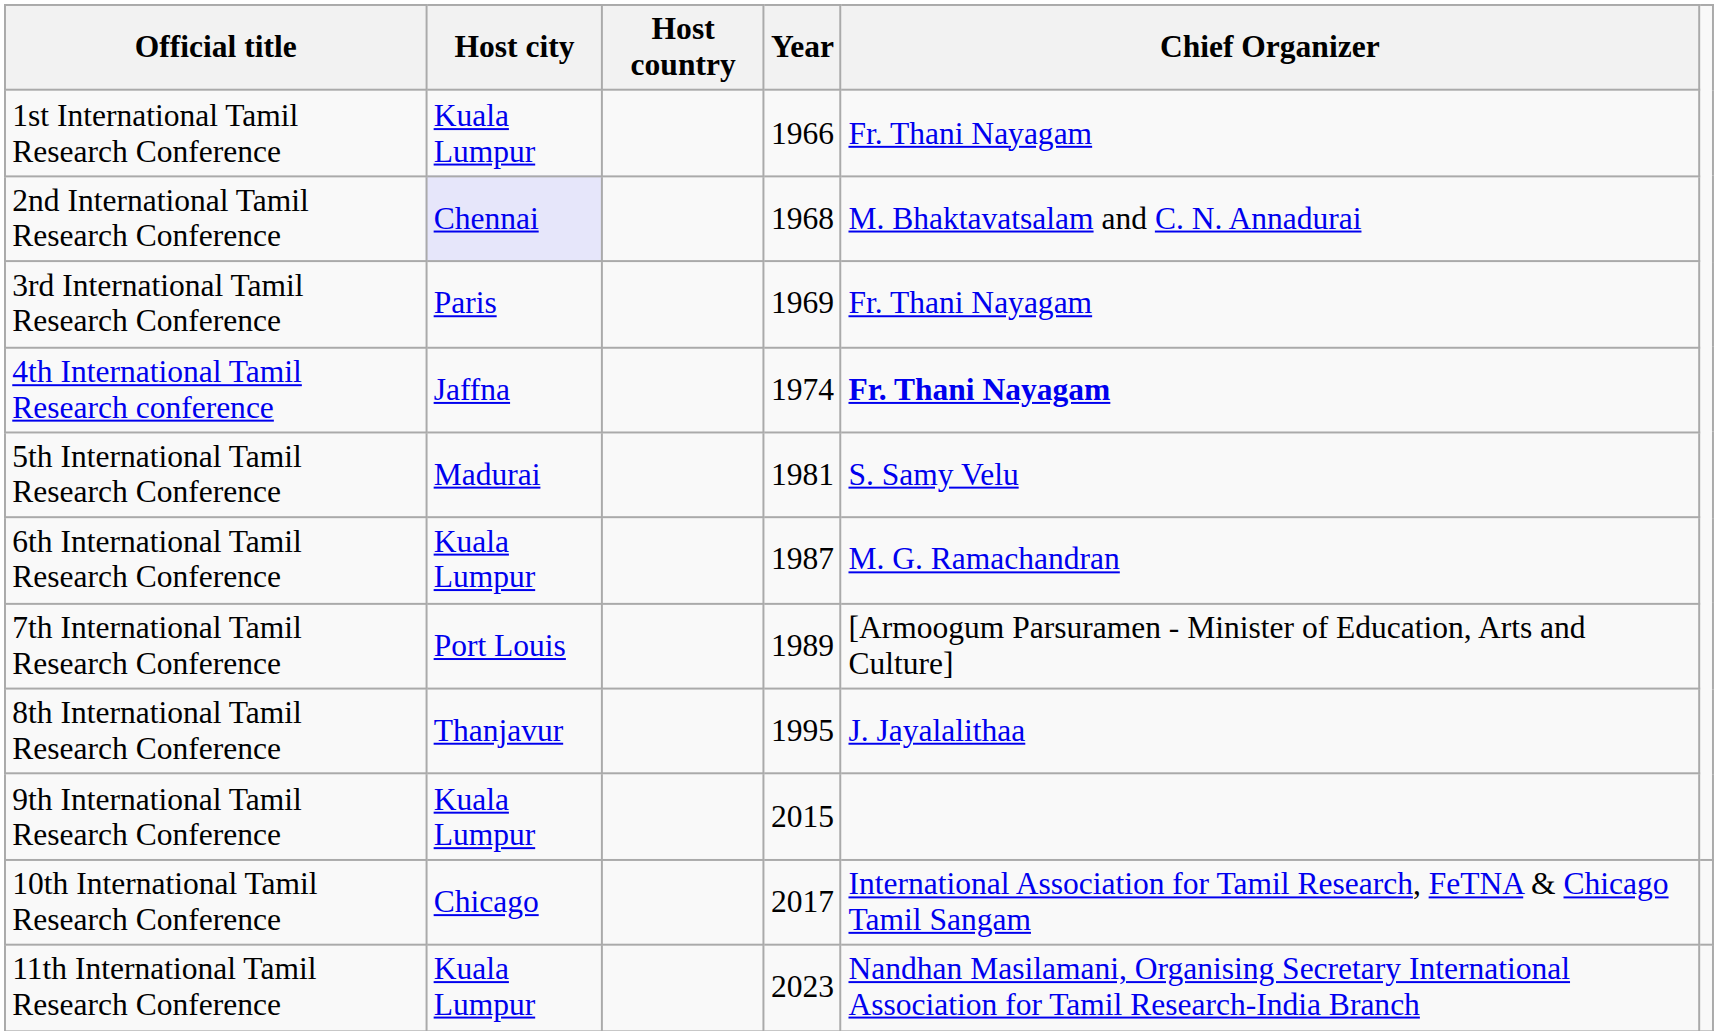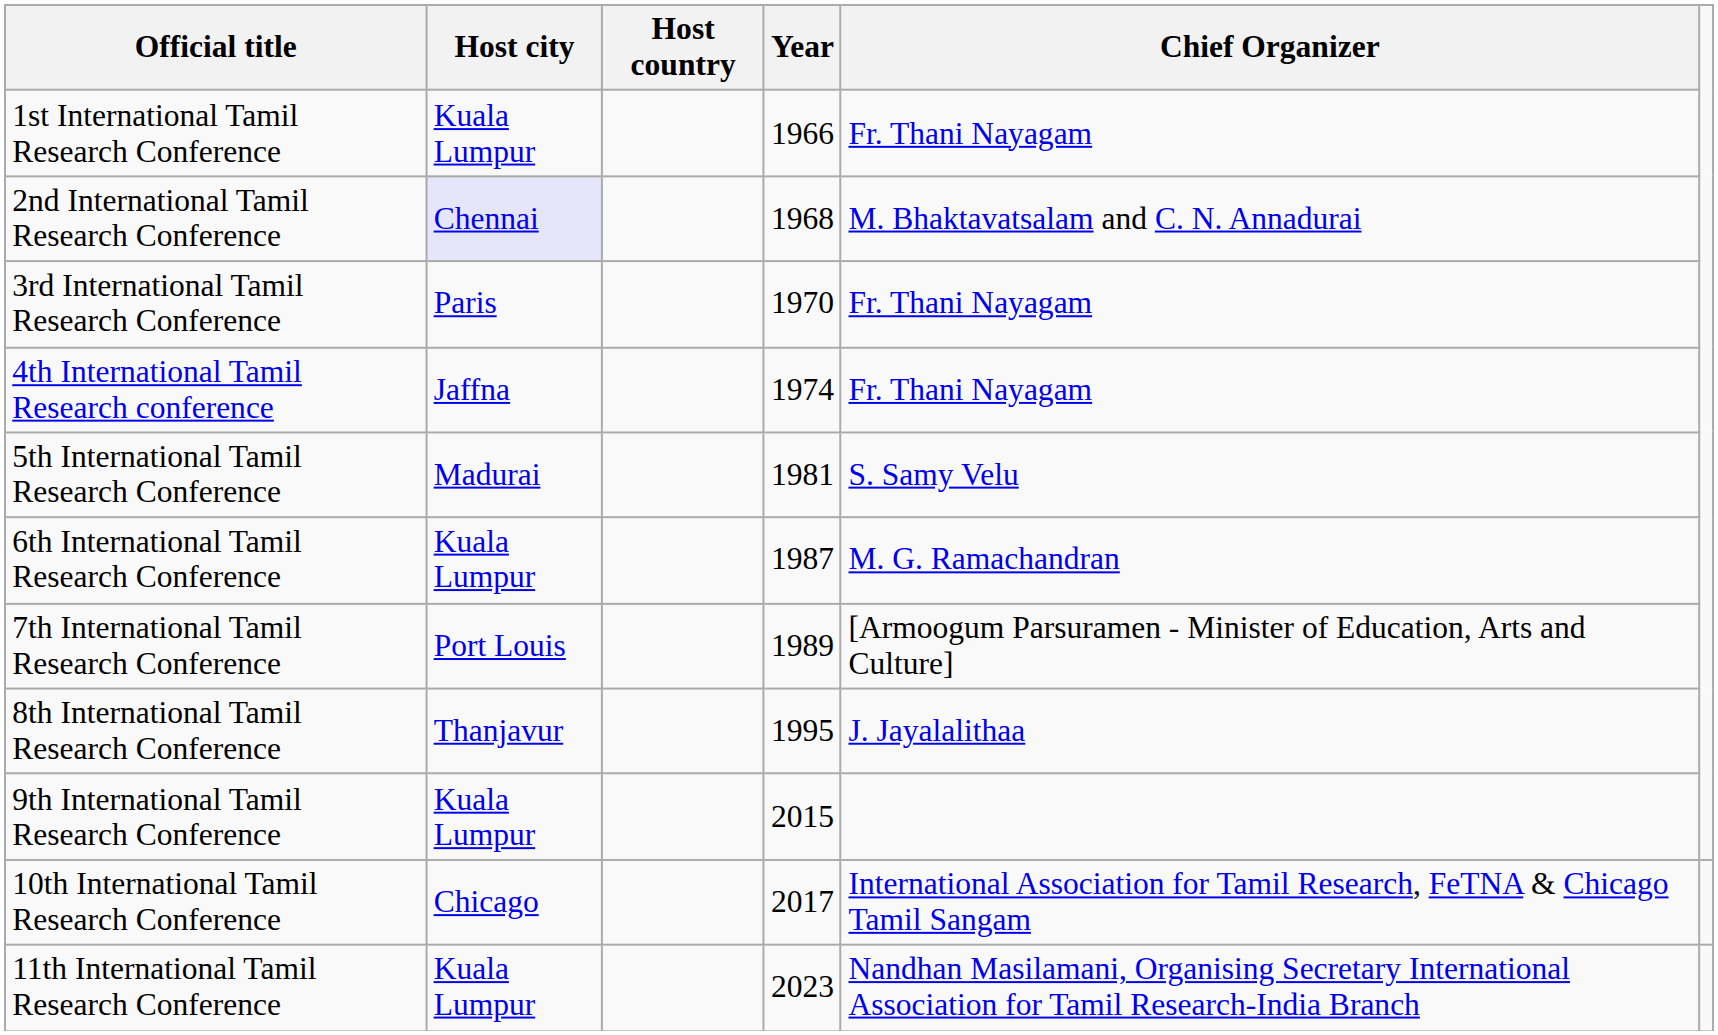 <table class="wikitable">
 <tr>
 <th>Official title</th>
 <th>Host city</th>
 <th>Host country</th>
 <th>Year</th>
 <th>Chief Organizer</th>
 </tr>
 <tr>
 <td>1st International Tamil Research Conference</td>
 <td><a href='#'>Kuala Lumpur</a></td>
 <td></td>
 <td>1966</td>
 <td><a href='#'>Fr. Thani Nayagam</a></td>
 </tr>
 <tr>
 <td>2nd International Tamil Research Conference</td>
 <td style="background: lavender;"><a href='#'>Chennai</a></td>
 <td></td>
 <td>1968</td>
 <td><a href='#'>M. Bhaktavatsalam</a> and <a href='#'>C. N. Annadurai</a></td>
 </tr>
 <tr>
 <td>3rd International Tamil Research Conference</td>
 <td><a href='#'>Paris</a></td>
 <td></td>
-<td>1969</td>
+<td>1970</td>
 <td><a href='#'>Fr. Thani Nayagam</a></td>
 </tr>
 <tr>
 <td><a href='#'>4th International Tamil Research conference</a></td>
 <td><a href='#'>Jaffna</a></td>
 <td></td>
 <td>1974</td>
-<td><strong><a href='#'>Fr. Thani Nayagam</a></strong></td>
+<td><a href='#'>Fr. Thani Nayagam</a></td>
 </tr>
 <tr>
 <td>5th International Tamil Research Conference</td>
 <td><a href='#'>Madurai</a></td>
 <td></td>
 <td>1981</td>
 <td><a href='#'>S. Samy Velu</a></td>
 </tr>
 <tr>
 <td>6th International Tamil Research Conference</td>
 <td><a href='#'>Kuala Lumpur</a></td>
 <td></td>
 <td>1987</td>
 <td><a href='#'>M. G. Ramachandran</a></td>
 </tr>
 <tr>
 <td>7th International Tamil Research Conference</td>
 <td><a href='#'>Port Louis</a></td>
 <td></td>
 <td>1989</td>
 <td>[Armoogum Parsuramen - Minister of Education, Arts and Culture]</td>
 </tr>
 <tr>
 <td>8th International Tamil Research Conference</td>
 <td><a href='#'>Thanjavur</a></td>
 <td></td>
 <td>1995</td>
 <td><a href='#'>J. Jayalalithaa</a></td>
 </tr>
 <tr>
 <td>9th International Tamil Research Conference</td>
 <td><a href='#'>Kuala Lumpur</a></td>
 <td></td>
 <td>2015</td>
 <td></td>
 </tr>
 <tr>
 <td>10th International Tamil Research Conference</td>
 <td><a href='#'>Chicago</a></td>
 <td></td>
 <td>2017</td>
 <td><a href='#'>International Association for Tamil Research</a>, <a href='#'>FeTNA</a> & <a href='#'>Chicago Tamil Sangam</a></td>
 <td></td>
 </tr>
 <tr>
 <td>11th International Tamil Research Conference</td>
 <td><a href='#'>Kuala Lumpur</a></td>
 <td></td>
 <td>2023</td>
 <td><a href='#'>Nandhan Masilamani, Organising Secretary International Association for Tamil Research-India Branch</a></td>
 </tr>
 </table>
